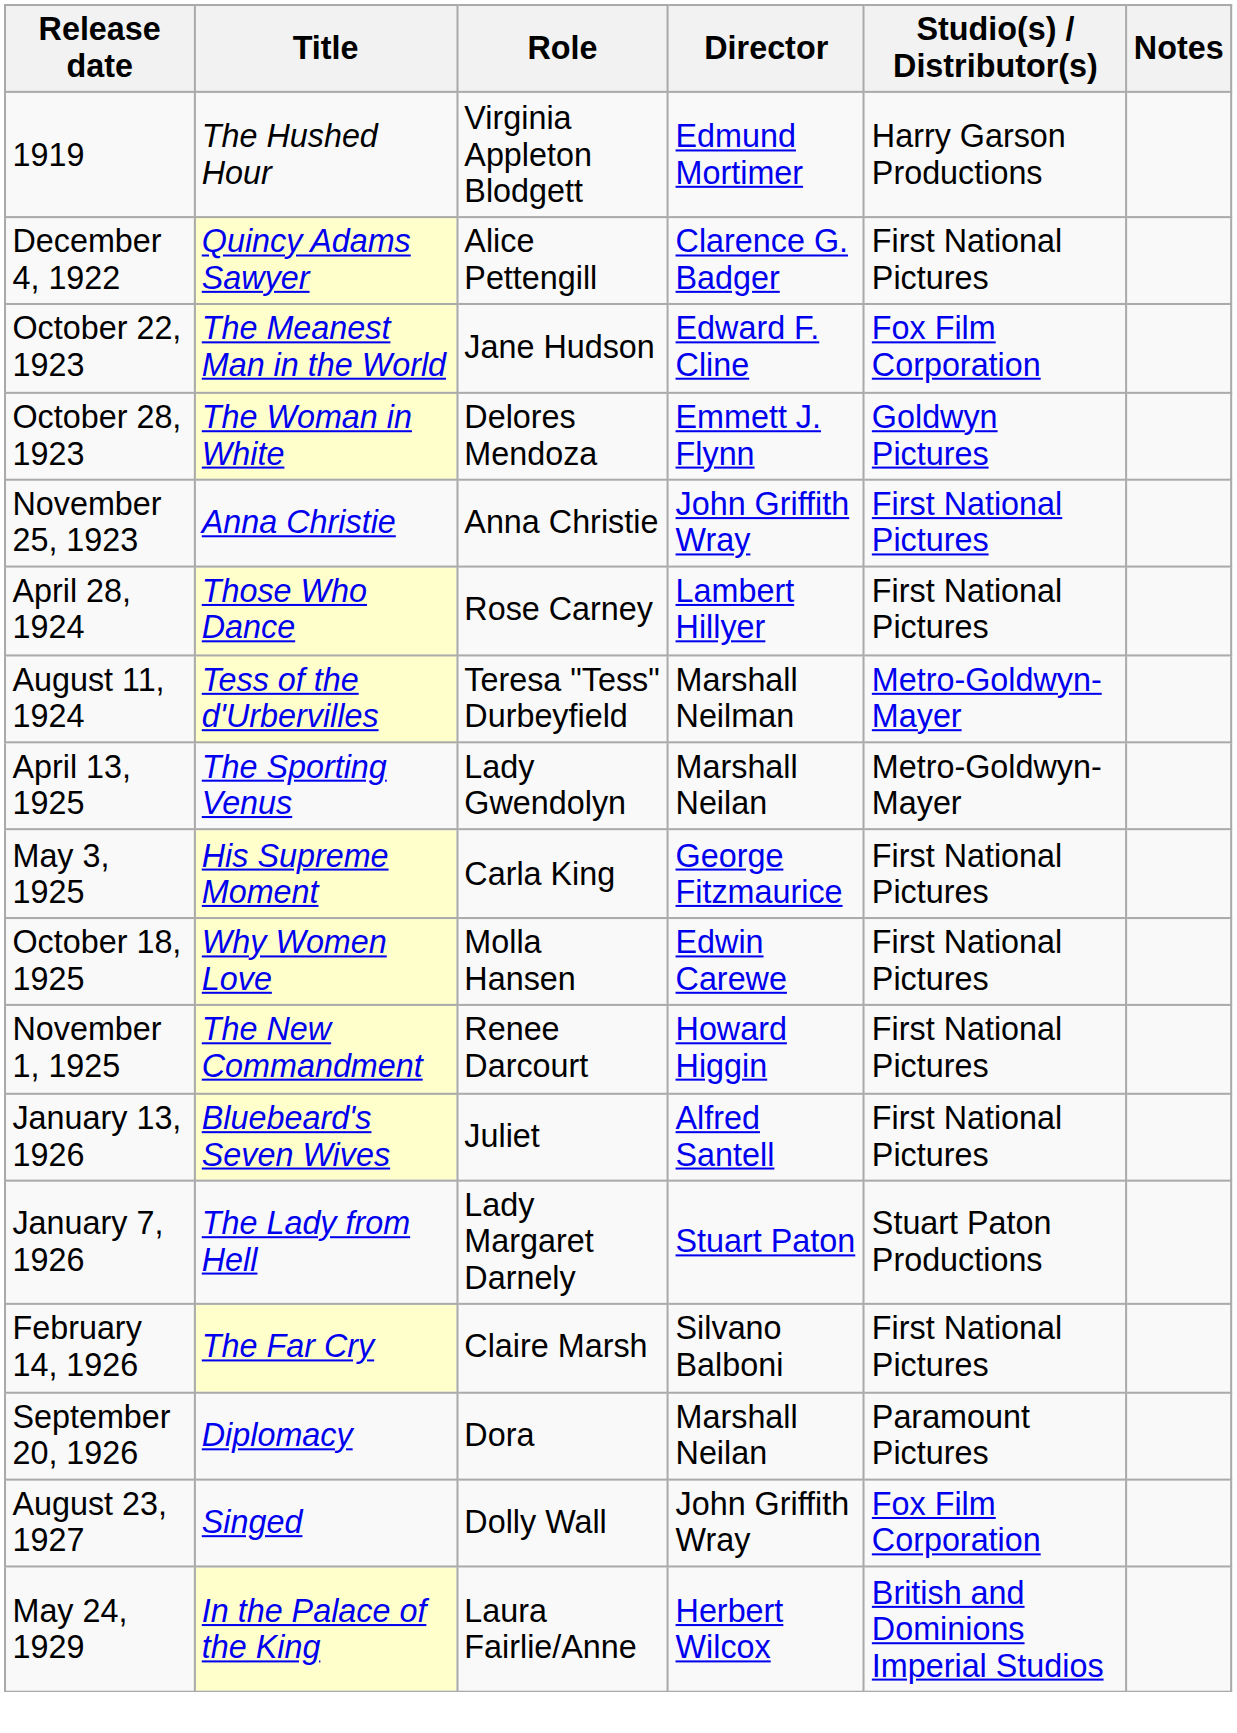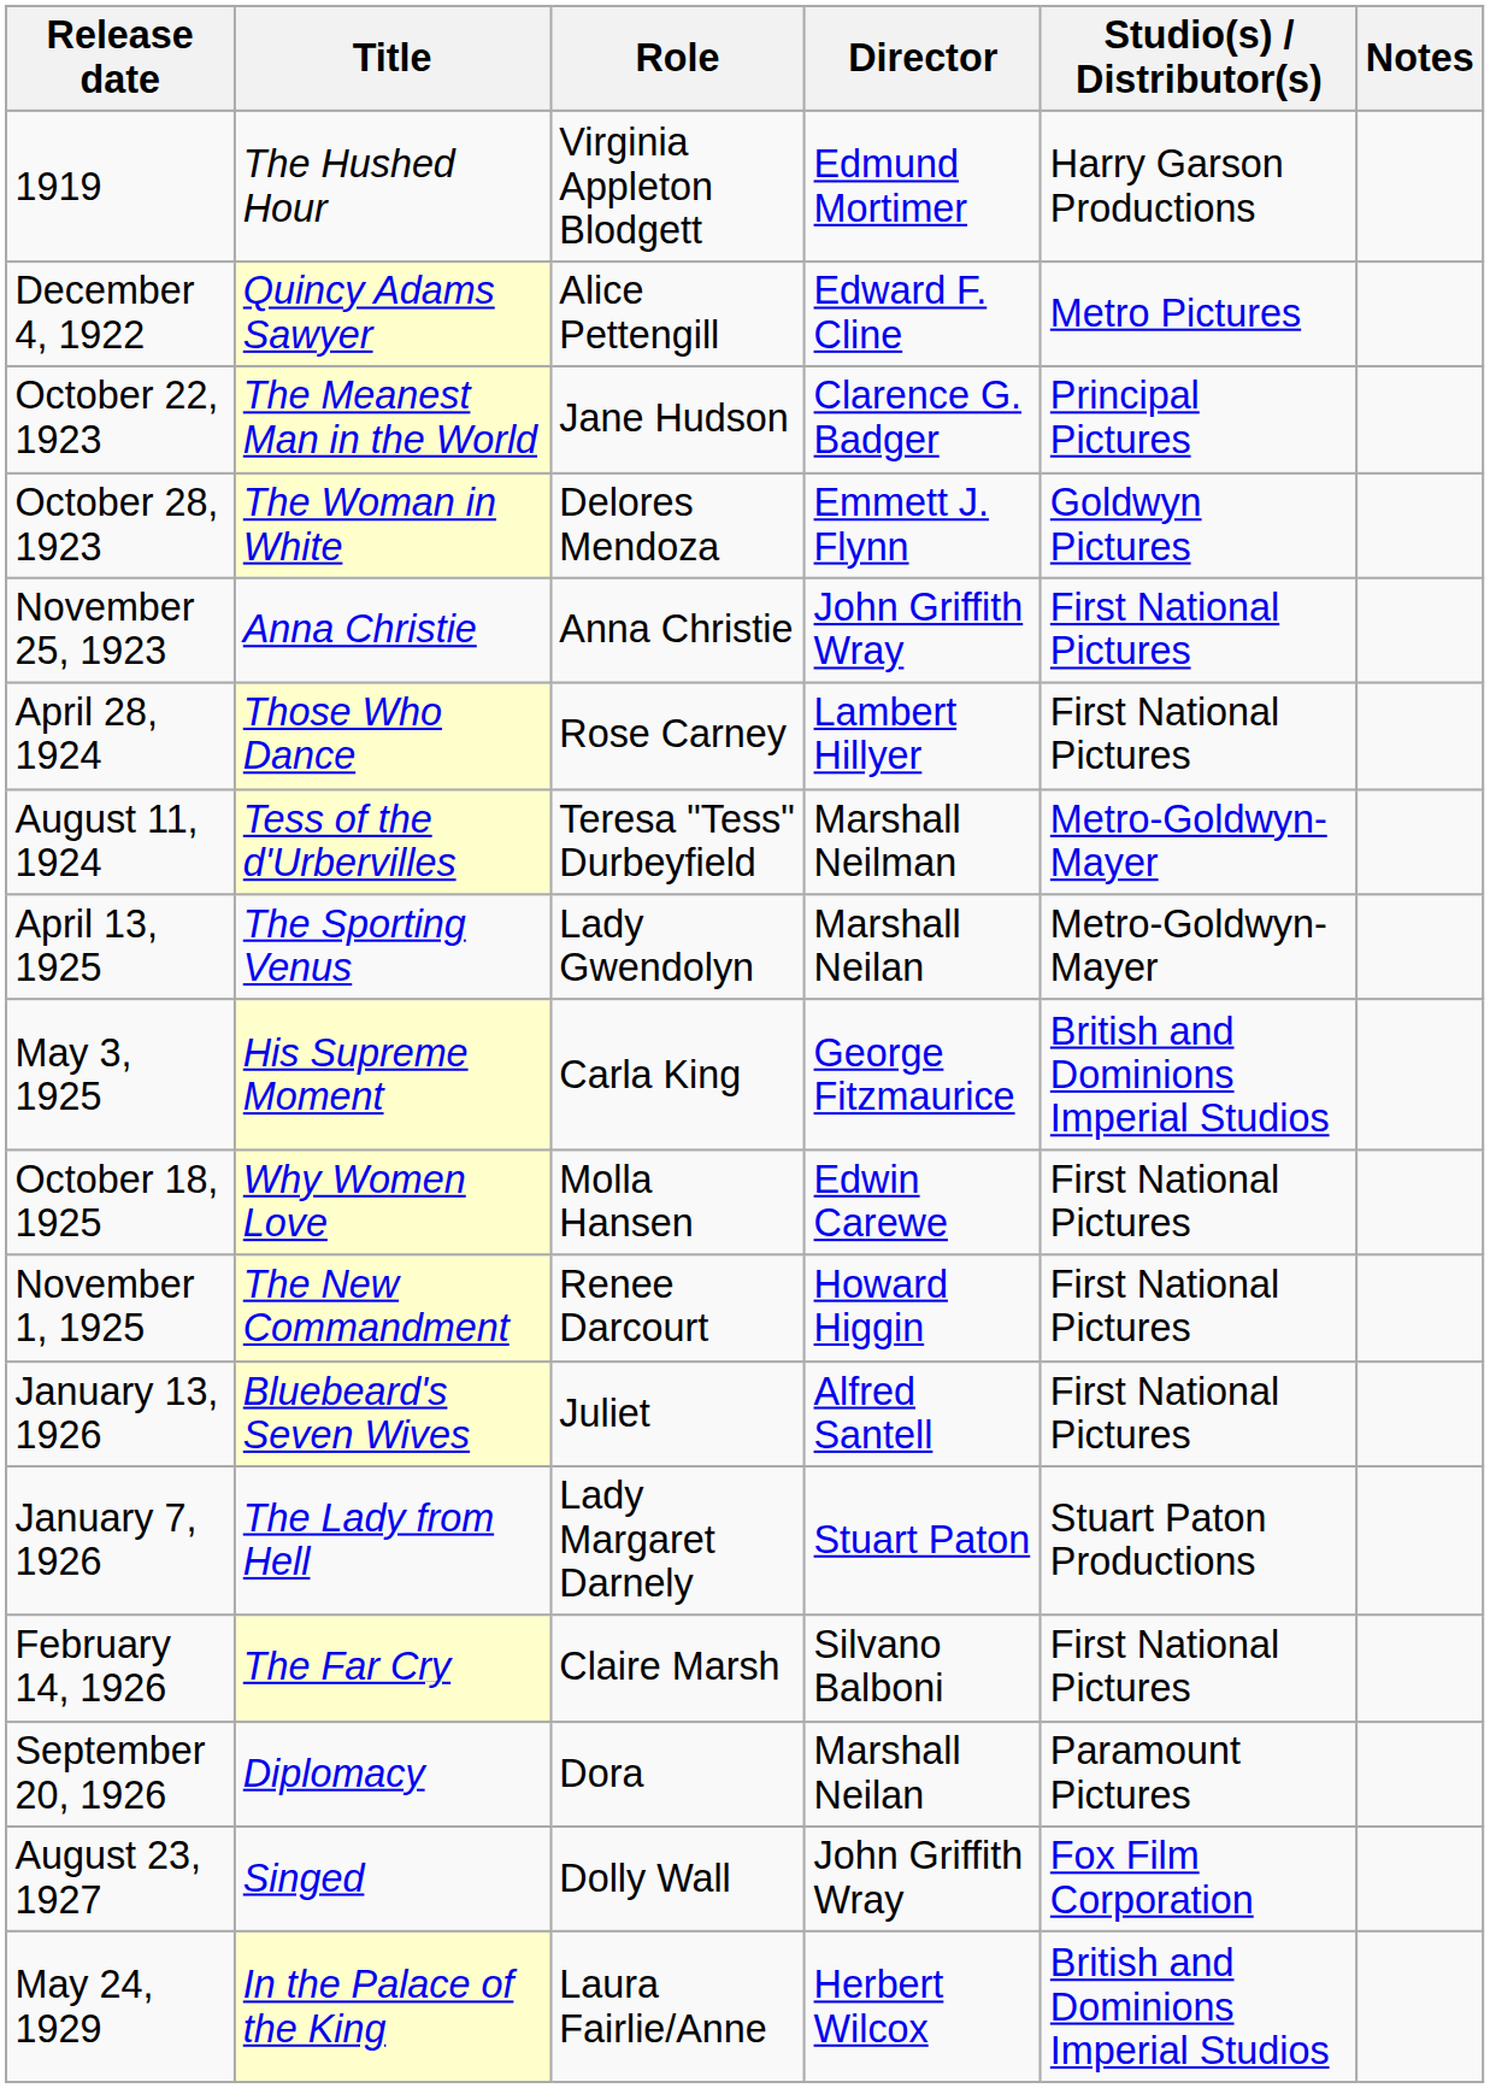 <table class="wikitable plainrowheaders sortable">
 <tr>
 <th scope="col">Release date</th>
 <th scope="col">Title</th>
 <th scope="col">Role</th>
 <th scope="col">Director</th>
 <th scope="col">Studio(s) / Distributor(s)</th>
 <th scope="col" class="unsortable">Notes</th>
 </tr>
 <tr>
 <td>1919</td>
 <td><em>The Hushed Hour</em></td>
 <td>Virginia Appleton Blodgett</td>
 <td><a href='#'> Edmund Mortimer</a></td>
 <td>Harry Garson Productions</td>
 <td></td>
 </tr>
 <tr>
 <td>December 4, 1922</td>
 <td style="background:#ffc;"><em><a href='#'>Quincy Adams Sawyer</a></em> </td>
 <td>Alice Pettengill</td>
-<td><a href='#'>Clarence G. Badger</a></td>
-<td>First National Pictures</td>
+<td><a href='#'>Edward F. Cline</a></td>
+<td><a href='#'>Metro Pictures</a></td>
 <td></td>
 </tr>
 <tr>
 <td>October 22, 1923</td>
 <td style="background:#ffc;"><em><a href='#'>The Meanest Man in the World</a></em> </td>
 <td>Jane Hudson</td>
-<td><a href='#'>Edward F. Cline</a></td>
-<td><a href='#'>Fox Film Corporation</a></td>
+<td><a href='#'>Clarence G. Badger</a></td>
+<td><a href='#'> Principal Pictures</a></td>
 <td></td>
 </tr>
 <tr>
 <td>October 28, 1923</td>
 <td style="background:#ffc;"><em><a href='#'>The Woman in White</a></em> </td>
 <td>Delores Mendoza</td>
 <td><a href='#'>Emmett J. Flynn</a></td>
 <td><a href='#'>Goldwyn Pictures</a></td>
 <td></td>
 </tr>
 <tr>
 <td>November 25, 1923</td>
 <td><em><a href='#'> Anna Christie</a></em></td>
 <td>Anna Christie</td>
 <td><a href='#'>John Griffith Wray</a></td>
 <td><a href='#'>First National Pictures</a></td>
 <td></td>
 </tr>
 <tr>
 <td>April 28, 1924</td>
 <td style="background:#ffc;"><em><a href='#'>Those Who Dance</a></em> </td>
 <td>Rose Carney</td>
 <td><a href='#'>Lambert Hillyer</a></td>
 <td>First National Pictures</td>
 <td></td>
 </tr>
 <tr>
 <td>August 11, 1924</td>
 <td style="background:#ffc;"><em><a href='#'>Tess of the d'Urbervilles</a></em> </td>
 <td>Teresa "Tess" Durbeyfield</td>
 <td>Marshall Neilman</td>
 <td><a href='#'>Metro-Goldwyn-Mayer</a></td>
 <td></td>
 </tr>
 <tr>
 <td>April 13, 1925</td>
 <td><em><a href='#'>The Sporting Venus</a></em></td>
 <td>Lady Gwendolyn</td>
 <td>Marshall Neilan</td>
 <td>Metro-Goldwyn-Mayer</td>
 <td></td>
 </tr>
 <tr>
 <td>May 3, 1925</td>
 <td style="background:#ffc;"><em><a href='#'>His Supreme Moment</a></em> </td>
 <td>Carla King</td>
 <td><a href='#'>George Fitzmaurice</a></td>
-<td>First National Pictures</td>
+<td><a href='#'>British and Dominions Imperial Studios</a></td>
 <td></td>
 </tr>
 <tr>
 <td>October 18, 1925</td>
 <td style="background:#ffc;"><em><a href='#'>Why Women Love</a></em> </td>
 <td>Molla Hansen</td>
 <td><a href='#'>Edwin Carewe</a></td>
 <td>First National Pictures</td>
 <td></td>
 </tr>
 <tr>
 <td>November 1, 1925</td>
 <td style="background:#ffc;"><em><a href='#'>The New Commandment</a></em> </td>
 <td>Renee Darcourt</td>
 <td><a href='#'>Howard Higgin</a></td>
 <td>First National Pictures</td>
 <td></td>
 </tr>
 <tr>
 <td>January 13, 1926</td>
 <td style="background:#ffc;"><em><a href='#'>Bluebeard's Seven Wives</a></em> </td>
 <td>Juliet</td>
 <td><a href='#'>Alfred Santell</a></td>
 <td>First National Pictures</td>
 <td></td>
 </tr>
 <tr>
 <td>January 7, 1926</td>
 <td><em><a href='#'>The Lady from Hell</a></em></td>
 <td>Lady Margaret Darnely</td>
 <td><a href='#'>Stuart Paton </a></td>
 <td>Stuart Paton Productions</td>
 <td></td>
 </tr>
 <tr>
 <td>February 14, 1926</td>
 <td style="background:#ffc;"><em><a href='#'>The Far Cry</a></em> </td>
 <td>Claire Marsh</td>
 <td>Silvano Balboni</td>
 <td>First National Pictures</td>
 <td></td>
 </tr>
 <tr>
 <td>September 20, 1926</td>
 <td><em><a href='#'> Diplomacy</a></em></td>
 <td>Dora</td>
 <td>Marshall Neilan</td>
 <td>Paramount Pictures</td>
 <td></td>
 </tr>
 <tr>
 <td>August 23, 1927</td>
 <td><em><a href='#'>Singed</a></em></td>
 <td>Dolly Wall</td>
 <td>John Griffith Wray</td>
 <td><a href='#'>Fox Film Corporation</a></td>
 <td></td>
 </tr>
 <tr>
 <td>May 24, 1929</td>
 <td style="background:#ffc;"><em><a href='#'>In the Palace of the King</a></em> </td>
 <td>Laura Fairlie/Anne</td>
 <td><a href='#'>Herbert Wilcox</a></td>
 <td><a href='#'>British and Dominions Imperial Studios</a></td>
 <td></td>
 </tr>
 </table>
